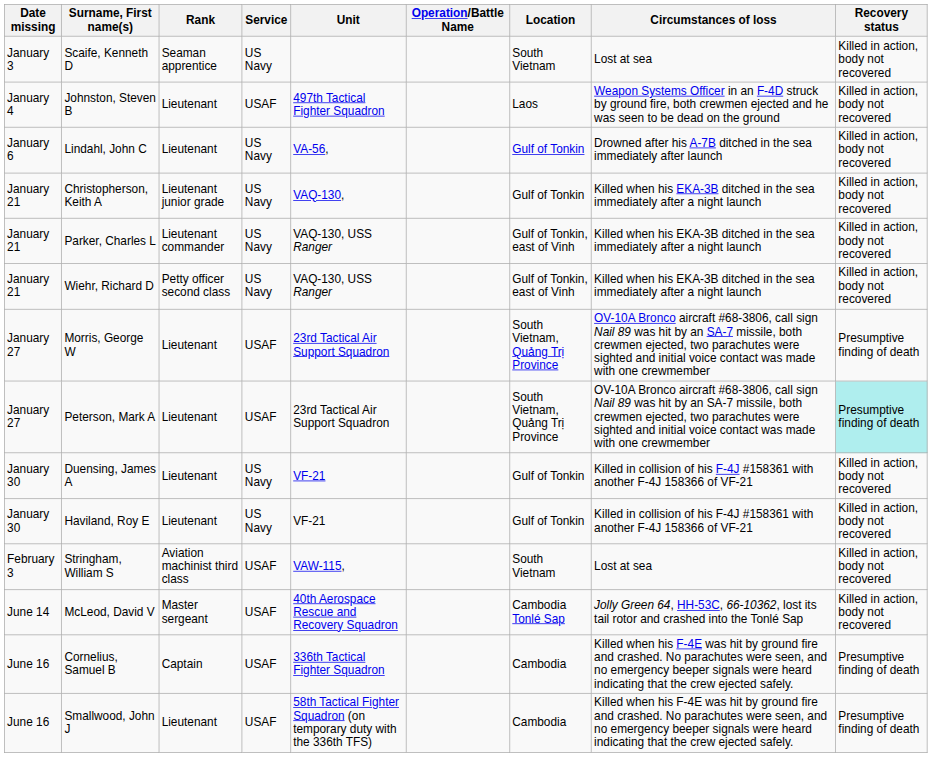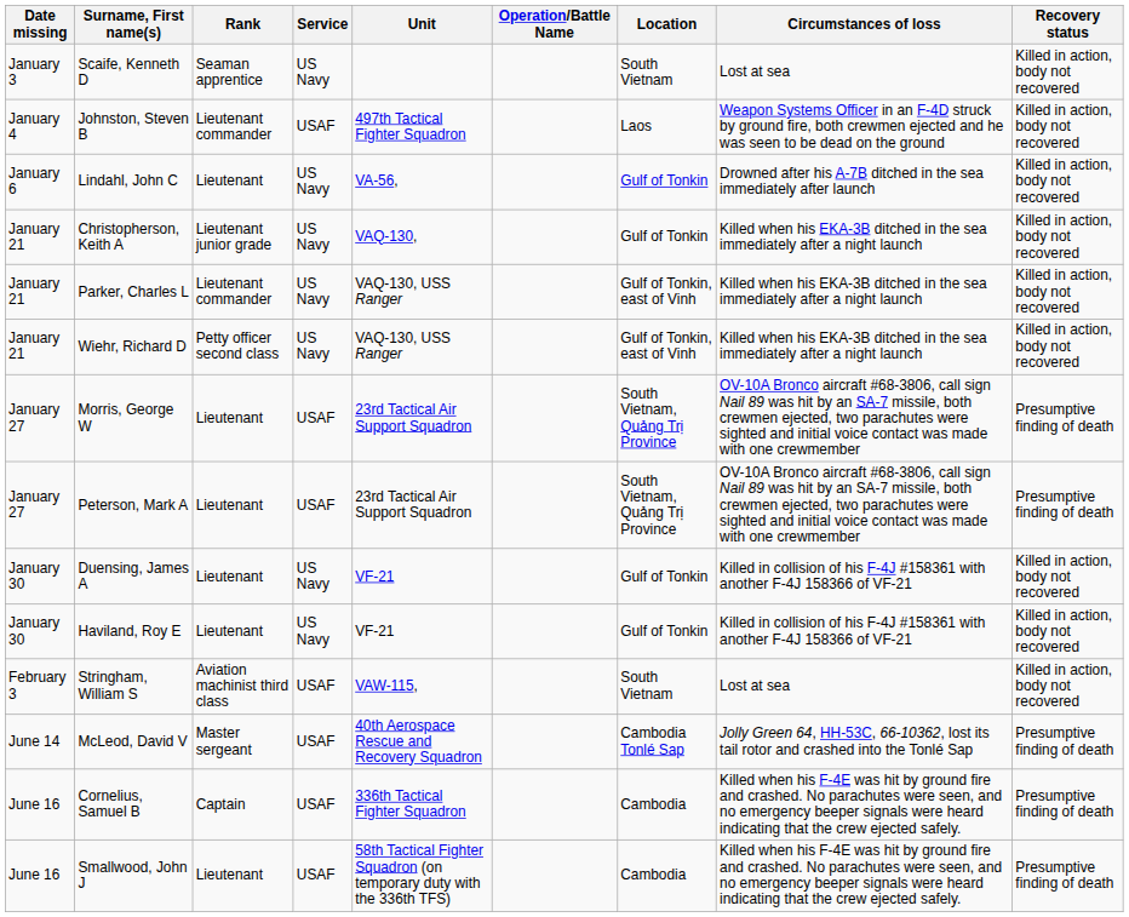 <table class="wikitable sortable">
 <tr>
 <th>Date missing</th>
 <th>Surname, First name(s)</th>
 <th>Rank</th>
 <th>Service</th>
 <th>Unit</th>
 <th><a href='#'>Operation</a>/Battle Name</th>
 <th>Location</th>
 <th>Circumstances of loss</th>
 <th>Recovery status</th>
 </tr>
 <tr>
 <td>January 3</td>
 <td>Scaife, Kenneth D</td>
 <td>Seaman apprentice</td>
 <td>US Navy</td>
 <td></td>
 <td></td>
 <td>South Vietnam</td>
 <td>Lost at sea</td>
 <td>Killed in action, body not recovered</td>
 </tr>
 <tr>
 <td>January 4</td>
 <td>Johnston, Steven B</td>
-<td>Lieutenant</td>
+<td>Lieutenant commander</td>
 <td>USAF</td>
 <td><a href='#'>497th Tactical Fighter Squadron</a></td>
 <td></td>
 <td>Laos</td>
 <td><a href='#'>Weapon Systems Officer</a> in an <a href='#'>F-4D</a> struck by ground fire, both crewmen ejected and he was seen to be dead on the ground</td>
 <td>Killed in action, body not recovered</td>
 </tr>
 <tr>
 <td>January 6</td>
 <td>Lindahl, John C</td>
 <td>Lieutenant</td>
 <td>US Navy</td>
 <td><a href='#'>VA-56</a>, </td>
 <td></td>
 <td><a href='#'>Gulf of Tonkin</a></td>
 <td>Drowned after his <a href='#'>A-7B</a> ditched in the sea immediately after launch</td>
 <td>Killed in action, body not recovered</td>
 </tr>
 <tr>
 <td>January 21</td>
 <td>Christopherson, Keith A</td>
 <td>Lieutenant junior grade</td>
 <td>US Navy</td>
 <td><a href='#'>VAQ-130</a>, </td>
 <td></td>
 <td>Gulf of Tonkin</td>
 <td>Killed when his <a href='#'>EKA-3B</a> ditched in the sea immediately after a night launch</td>
 <td>Killed in action, body not recovered</td>
 </tr>
 <tr>
 <td>January 21</td>
 <td>Parker, Charles L</td>
 <td>Lieutenant commander</td>
 <td>US Navy</td>
 <td>VAQ-130, USS <em>Ranger</em></td>
 <td></td>
 <td>Gulf of Tonkin, east of Vinh</td>
 <td>Killed when his EKA-3B ditched in the sea immediately after a night launch</td>
 <td>Killed in action, body not recovered</td>
 </tr>
 <tr>
 <td>January 21</td>
 <td>Wiehr, Richard D</td>
 <td>Petty officer second class</td>
 <td>US Navy</td>
 <td>VAQ-130, USS <em>Ranger</em></td>
 <td></td>
 <td>Gulf of Tonkin, east of Vinh</td>
 <td>Killed when his EKA-3B ditched in the sea immediately after a night launch</td>
 <td>Killed in action, body not recovered</td>
 </tr>
 <tr>
 <td>January 27</td>
 <td>Morris, George W</td>
 <td>Lieutenant</td>
 <td>USAF</td>
 <td><a href='#'>23rd Tactical Air Support Squadron</a></td>
 <td></td>
 <td>South Vietnam, <a href='#'>Quảng Trị Province</a></td>
 <td><a href='#'>OV-10A Bronco</a> aircraft #68-3806, call sign <em>Nail 89</em> was hit by an <a href='#'>SA-7</a> missile, both crewmen ejected, two parachutes were sighted and initial voice contact was made with one crewmember</td>
 <td>Presumptive finding of death</td>
 </tr>
 <tr>
 <td>January 27</td>
 <td>Peterson, Mark A</td>
 <td>Lieutenant</td>
 <td>USAF</td>
 <td>23rd Tactical Air Support Squadron</td>
 <td></td>
 <td>South Vietnam, Quảng Trị Province</td>
 <td>OV-10A Bronco aircraft #68-3806, call sign <em>Nail 89</em> was hit by an SA-7 missile, both crewmen ejected, two parachutes were sighted and initial voice contact was made with one crewmember</td>
-<td style="background: paleturquoise;">Presumptive finding of death</td>
+<td>Presumptive finding of death</td>
 </tr>
 <tr>
 <td>January 30</td>
 <td>Duensing, James A</td>
 <td>Lieutenant</td>
 <td>US Navy</td>
 <td><a href='#'>VF-21</a></td>
 <td></td>
 <td>Gulf of Tonkin</td>
 <td>Killed in collision of his <a href='#'>F-4J</a> #158361 with another F-4J 158366 of VF-21</td>
 <td>Killed in action, body not recovered</td>
 </tr>
 <tr>
 <td>January 30</td>
 <td>Haviland, Roy E</td>
 <td>Lieutenant</td>
 <td>US Navy</td>
 <td>VF-21</td>
 <td></td>
 <td>Gulf of Tonkin</td>
 <td>Killed in collision of his F-4J #158361 with another F-4J 158366 of VF-21</td>
 <td>Killed in action, body not recovered</td>
 </tr>
 <tr>
 <td>February 3</td>
 <td>Stringham, William S</td>
 <td>Aviation machinist third class</td>
 <td>USAF</td>
 <td><a href='#'>VAW-115</a>, </td>
 <td></td>
 <td>South Vietnam</td>
 <td>Lost at sea</td>
 <td>Killed in action, body not recovered</td>
 </tr>
 <tr>
 <td>June 14</td>
 <td>McLeod, David V</td>
 <td>Master sergeant</td>
 <td>USAF</td>
 <td><a href='#'>40th Aerospace Rescue and Recovery Squadron</a></td>
 <td></td>
 <td>Cambodia <a href='#'>Tonlé Sap</a></td>
 <td><em>Jolly Green 64</em>, <a href='#'>HH-53C</a>, <em>66-10362</em>, lost its tail rotor and crashed into the Tonlé Sap</td>
-<td>Killed in action, body not recovered</td>
+<td>Presumptive finding of death</td>
 </tr>
 <tr>
 <td>June 16</td>
 <td>Cornelius, Samuel B</td>
 <td>Captain</td>
 <td>USAF</td>
 <td><a href='#'>336th Tactical Fighter Squadron</a></td>
 <td></td>
 <td>Cambodia</td>
 <td>Killed when his <a href='#'>F-4E</a> was hit by ground fire and crashed. No parachutes were seen, and no emergency beeper signals were heard indicating that the crew ejected safely.</td>
 <td>Presumptive finding of death</td>
 </tr>
 <tr>
 <td>June 16</td>
 <td>Smallwood, John J</td>
 <td>Lieutenant</td>
 <td>USAF</td>
 <td><a href='#'>58th Tactical Fighter Squadron</a> (on temporary duty with the 336th TFS)</td>
 <td></td>
 <td>Cambodia</td>
 <td>Killed when his F-4E was hit by ground fire and crashed. No parachutes were seen, and no emergency beeper signals were heard indicating that the crew ejected safely.</td>
 <td>Presumptive finding of death</td>
 </tr>
 </table>
